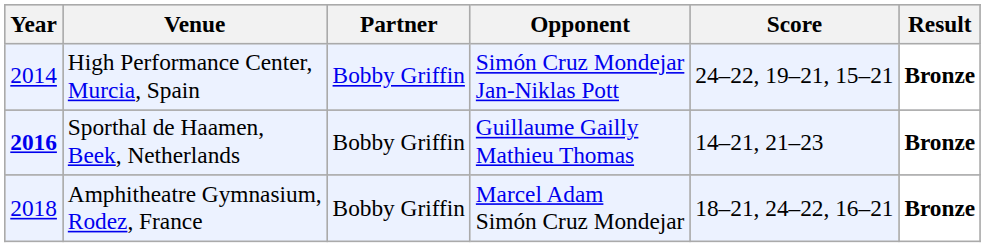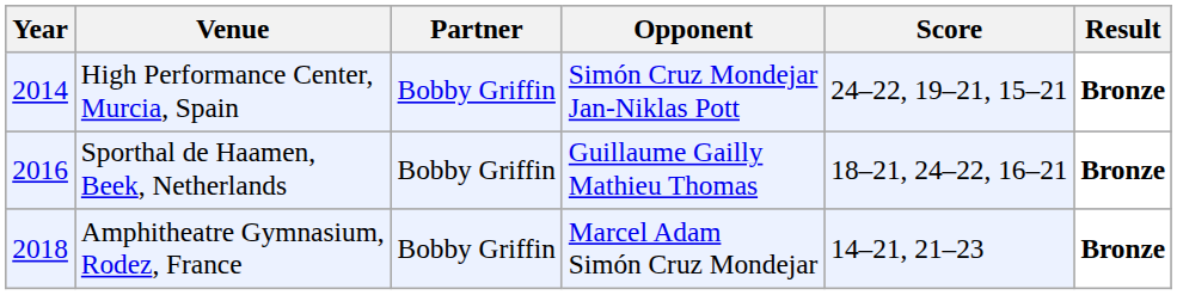 <table class="sortable wikitable" style="font-size: 90%;">
 <tr>
 <th>Year</th>
 <th>Venue</th>
 <th>Partner</th>
 <th>Opponent</th>
 <th>Score</th>
 <th>Result</th>
 </tr>
 <tr style="background:#ECF2FF">
 <td align="center"><a href='#'>2014</a></td>
 <td align="left">High Performance Center,<br><a href='#'>Murcia</a>, Spain</td>
 <td> <a href='#'>Bobby Griffin</a></td>
 <td align="left"> <a href='#'>Simón Cruz Mondejar</a><br> <a href='#'>Jan-Niklas Pott</a></td>
 <td align="left">24–22, 19–21, 15–21</td>
 <td style="text-align:left; background:white"> <strong>Bronze</strong></td>
 </tr>
 <tr style="background:#ECF2FF">
-<td align="center"><strong><a href='#'>2016</a></strong></td>
+<td align="center"><a href='#'>2016</a></td>
 <td align="left">Sporthal de Haamen,<br><a href='#'>Beek</a>, Netherlands</td>
 <td> Bobby Griffin</td>
 <td align="left"> <a href='#'>Guillaume Gailly</a><br> <a href='#'>Mathieu Thomas</a></td>
-<td align="left">14–21, 21–23</td>
+<td align="left">18–21, 24–22, 16–21</td>
 <td style="text-align:left; background:white"> <strong>Bronze</strong></td>
 </tr>
 <tr style="background:#ECF2FF">
 <td align="center"><a href='#'>2018</a></td>
 <td align="left">Amphitheatre Gymnasium,<br><a href='#'>Rodez</a>, France</td>
 <td> Bobby Griffin</td>
 <td align="left"> <a href='#'>Marcel Adam</a><br> Simón Cruz Mondejar</td>
-<td align="left">18–21, 24–22, 16–21</td>
+<td align="left">14–21, 21–23</td>
 <td style="text-align:left; background:white"> <strong>Bronze</strong></td>
 </tr>
 </table>
